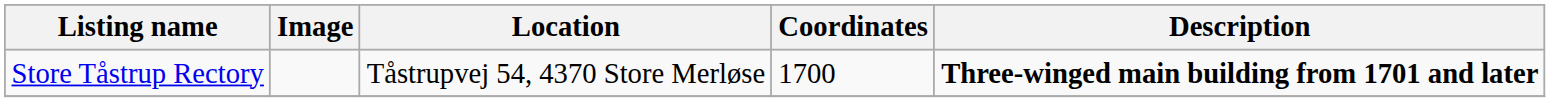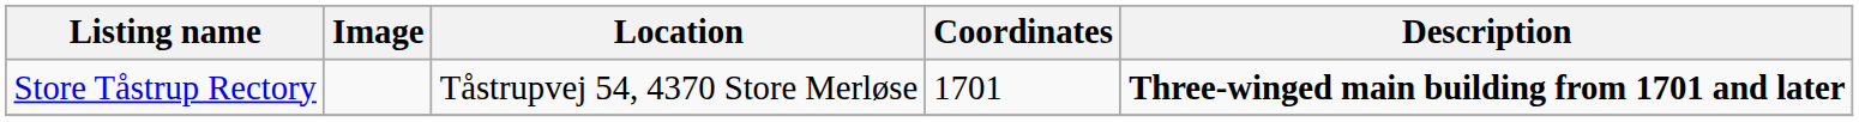 <table class="wikitable sortable">
 <tr>
 <th>Listing name</th>
 <th>Image</th>
 <th>Location</th>
 <th>Coordinates</th>
 <th>Description</th>
 </tr>
 <tr>
 <td><a href='#'>Store Tåstrup Rectory</a></td>
 <td></td>
 <td>Tåstrupvej 54, 4370 Store Merløse</td>
-<td>1700</td>
+<td>1701</td>
 <td><strong>Three-winged main building from 1701 and later</strong></td>
 </tr>
 <tr>
 </tr>
 </table>
